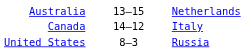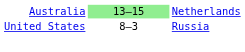 <table style="text-align:center">
 <tr>
 <th width=200></th>
 <th width=100></th>
 <th width=200></th>
 </tr>
 <tr>
 <td align=right><a href='#'>Australia</a> </td>
-<td>13–15</td>
+<td style="background: lightgreen;">13–15</td>
 <td align=left> <a href='#'>Netherlands</a></td>
-</tr>
-<tr>
-<td align=right><a href='#'>Canada</a> </td>
-<td>14–12</td>
-<td align=left> <a href='#'>Italy</a></td>
 </tr>
 <tr>
 <td align=right><a href='#'>United States</a> </td>
 <td>8–3</td>
 <td align=left> <a href='#'>Russia</a></td>
 </tr>
 </table>
